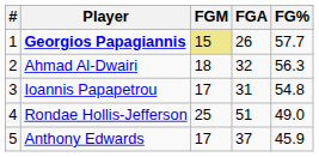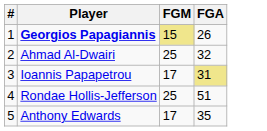 <table class=wikitable width=auto>
 <tr>
 <th>#</th>
 <th>Player</th>
 <th>FGM</th>
 <th>FGA</th>
-<th>FG%</th>
 </tr>
 <tr>
 <td>1</td>
 <td> <strong><a href='#'>Georgios Papagiannis</a></strong></td>
 <td style="background: khaki;">15</td>
 <td>26</td>
-<td>57.7</td>
 </tr>
 <tr>
 <td>2</td>
 <td> <a href='#'>Ahmad Al-Dwairi</a></td>
-<td>18</td>
+<td>25</td>
 <td>32</td>
-<td>56.3</td>
 </tr>
 <tr>
 <td>3</td>
 <td> <a href='#'>Ioannis Papapetrou</a></td>
 <td>17</td>
-<td>31</td>
-<td>54.8</td>
+<td style="background: khaki;">31</td>
 </tr>
 <tr>
 <td>4</td>
 <td> <a href='#'>Rondae Hollis-Jefferson</a></td>
 <td>25</td>
 <td>51</td>
-<td>49.0</td>
 </tr>
 <tr>
 <td>5</td>
 <td> <a href='#'>Anthony Edwards</a></td>
 <td>17</td>
-<td>37</td>
-<td>45.9</td>
+<td>35</td>
 </tr>
 </table>
